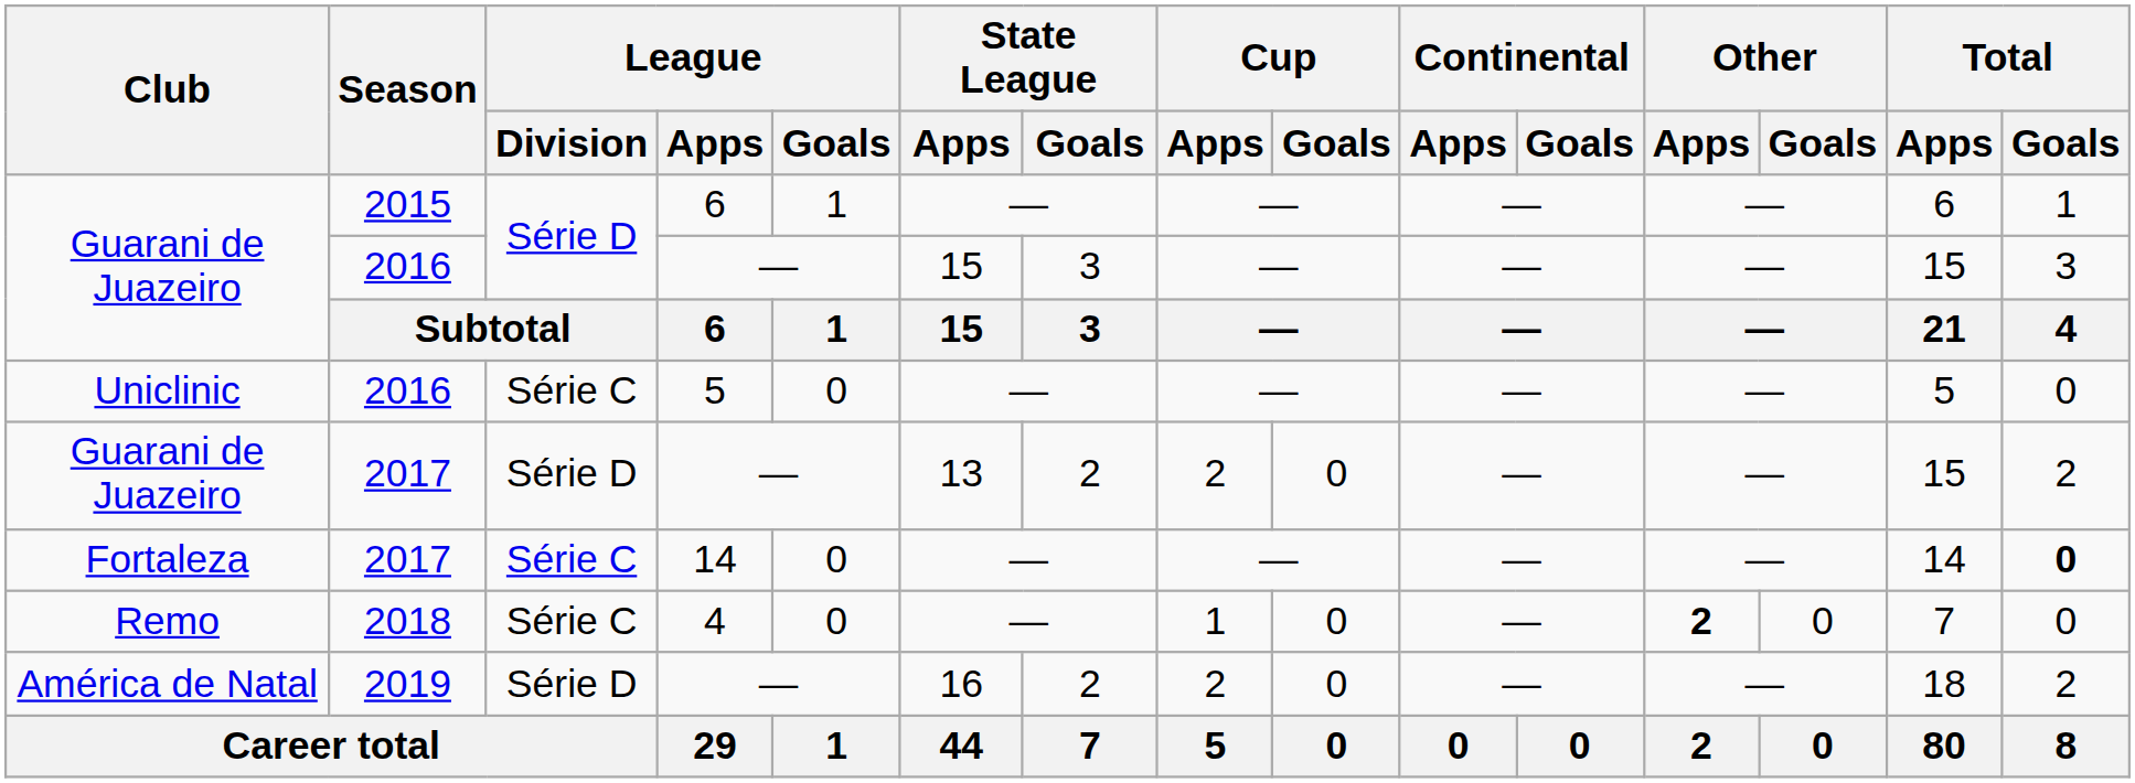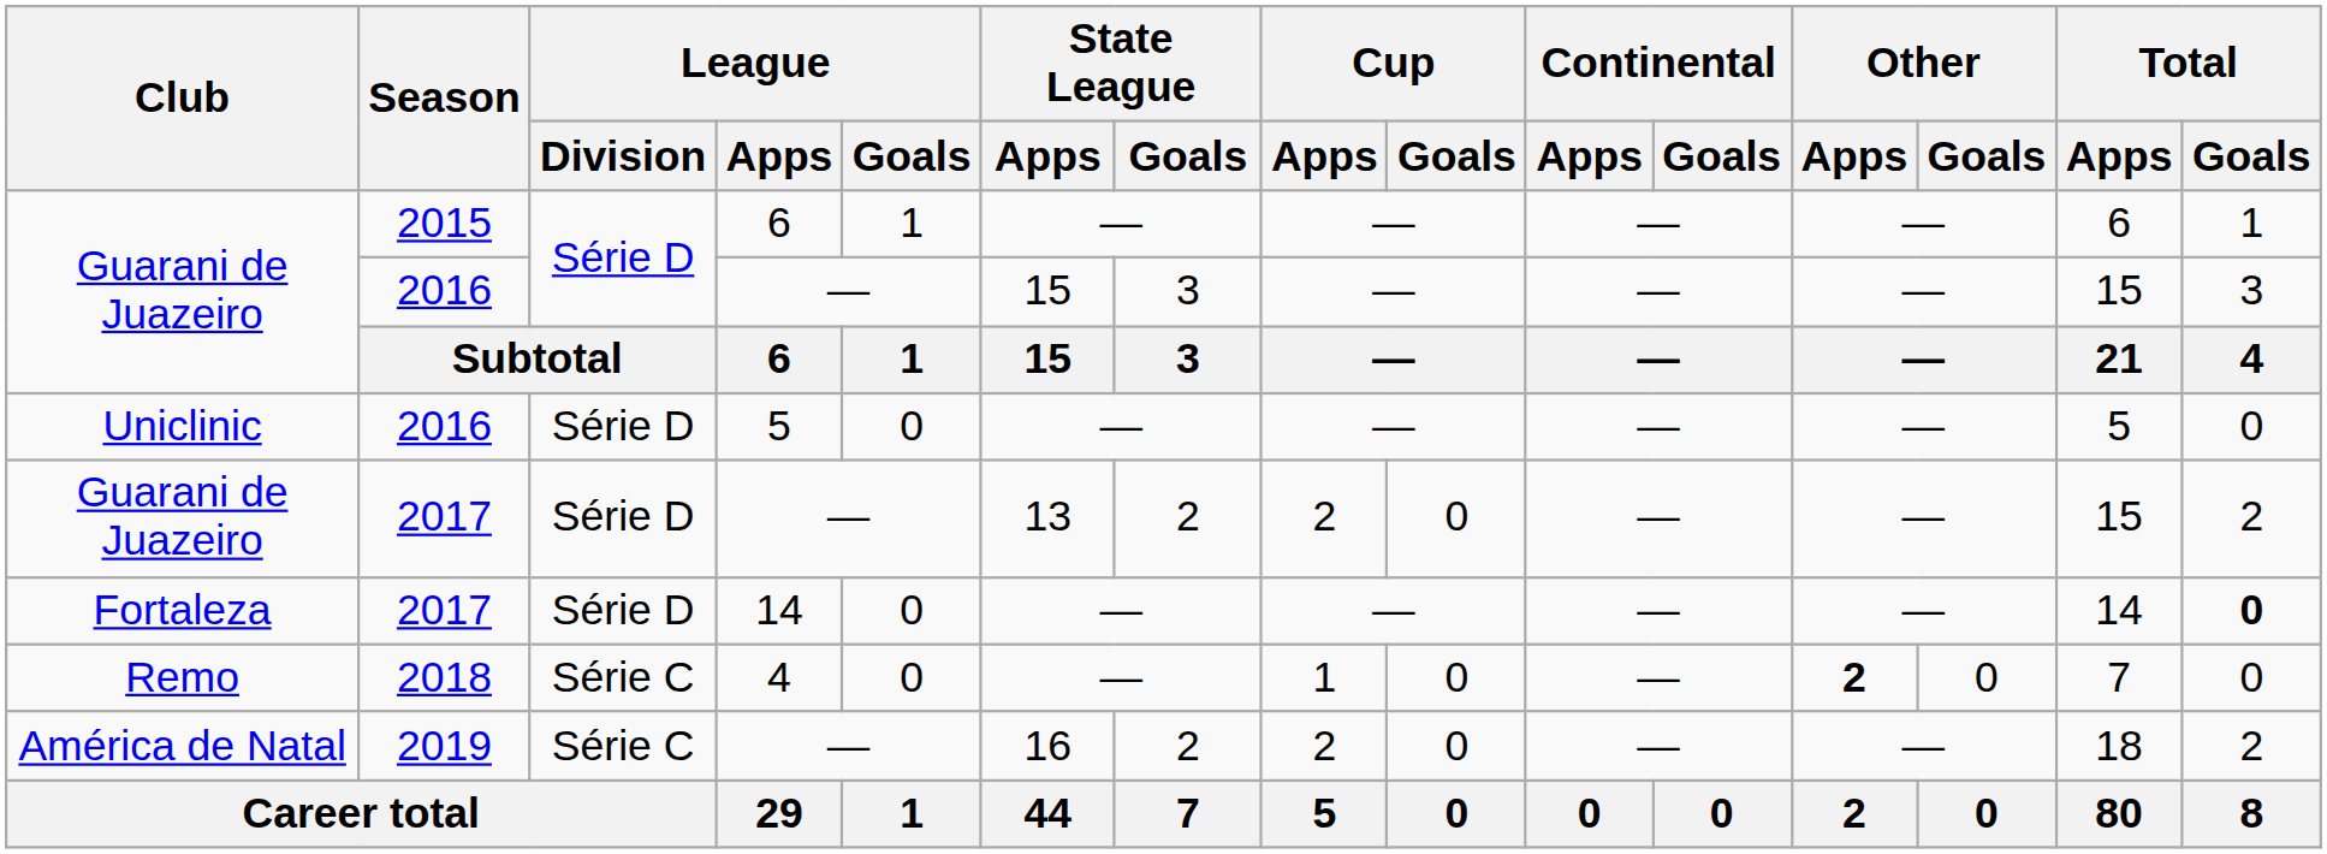 <table class="wikitable" style="text-align: center;">
 <tr>
 <th rowspan="2">Club</th>
 <th rowspan="2">Season</th>
 <th colspan="3">League</th>
 <th colspan="2">State League</th>
 <th colspan="2">Cup</th>
 <th colspan="2">Continental</th>
 <th colspan="2">Other</th>
 <th colspan="2">Total</th>
 </tr>
 <tr>
 <th>Division</th>
 <th>Apps</th>
 <th>Goals</th>
 <th>Apps</th>
 <th>Goals</th>
 <th>Apps</th>
 <th>Goals</th>
 <th>Apps</th>
 <th>Goals</th>
 <th>Apps</th>
 <th>Goals</th>
 <th>Apps</th>
 <th>Goals</th>
 </tr>
 <tr>
 <td rowspan=3 align="center"><a href='#'>Guarani de Juazeiro</a></td>
 <td><a href='#'>2015</a></td>
 <td rowspan=2><a href='#'>Série D</a></td>
 <td>6</td>
 <td>1</td>
 <td colspan="2">—</td>
 <td colspan="2">—</td>
 <td colspan="2">—</td>
 <td colspan="2">—</td>
 <td>6</td>
 <td>1</td>
 </tr>
 <tr>
 <td><a href='#'>2016</a></td>
 <td colspan="2">—</td>
 <td>15</td>
 <td>3</td>
 <td colspan="2">—</td>
 <td colspan="2">—</td>
 <td colspan="2">—</td>
 <td>15</td>
 <td>3</td>
 </tr>
 <tr>
 <th colspan="2">Subtotal</th>
 <th>6</th>
 <th>1</th>
 <th>15</th>
 <th>3</th>
 <th colspan="2">—</th>
 <th colspan="2">—</th>
 <th colspan="2">—</th>
 <th>21</th>
 <th>4</th>
 </tr>
 <tr>
 <td align="center"><a href='#'>Uniclinic</a></td>
 <td><a href='#'>2016</a></td>
-<td>Série C</td>
+<td>Série D</td>
 <td>5</td>
 <td>0</td>
 <td colspan="2">—</td>
 <td colspan="2">—</td>
 <td colspan="2">—</td>
 <td colspan="2">—</td>
 <td>5</td>
 <td>0</td>
 </tr>
 <tr>
 <td align="center"><a href='#'>Guarani de Juazeiro</a></td>
 <td><a href='#'>2017</a></td>
 <td>Série D</td>
 <td colspan="2">—</td>
 <td>13</td>
 <td>2</td>
 <td>2</td>
 <td>0</td>
 <td colspan="2">—</td>
 <td colspan="2">—</td>
 <td>15</td>
 <td>2</td>
 </tr>
 <tr>
 <td align="center"><a href='#'>Fortaleza</a></td>
 <td><a href='#'>2017</a></td>
-<td><a href='#'>Série C</a></td>
+<td>Série D</td>
 <td>14</td>
 <td>0</td>
 <td colspan="2">—</td>
 <td colspan="2">—</td>
 <td colspan="2">—</td>
 <td colspan="2">—</td>
 <td>14</td>
 <td><strong>0</strong></td>
 </tr>
 <tr>
 <td align="center"><a href='#'>Remo</a></td>
 <td><a href='#'>2018</a></td>
 <td>Série C</td>
 <td>4</td>
 <td>0</td>
 <td colspan="2">—</td>
 <td>1</td>
 <td>0</td>
 <td colspan="2">—</td>
 <td><strong>2</strong></td>
 <td>0</td>
 <td>7</td>
 <td>0</td>
 </tr>
 <tr>
 <td align="center"><a href='#'>América de Natal</a></td>
 <td><a href='#'>2019</a></td>
-<td>Série D</td>
+<td>Série C</td>
 <td colspan="2">—</td>
 <td>16</td>
 <td>2</td>
 <td>2</td>
 <td>0</td>
 <td colspan="2">—</td>
 <td colspan="2">—</td>
 <td>18</td>
 <td>2</td>
 </tr>
 <tr>
 <th colspan="3"><strong>Career total</strong></th>
 <th>29</th>
 <th>1</th>
 <th>44</th>
 <th>7</th>
 <th>5</th>
 <th>0</th>
 <th>0</th>
 <th>0</th>
 <th>2</th>
 <th>0</th>
 <th>80</th>
 <th>8</th>
 </tr>
 </table>
